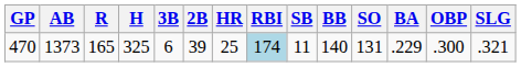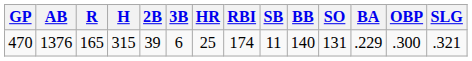 <table class="wikitable">
 <tr>
 <th><a href='#'>GP</a></th>
 <th><a href='#'>AB</a></th>
 <th><a href='#'>R</a></th>
 <th><a href='#'>H</a></th>
+<th><a href='#'>2B</a></th>
 <th><a href='#'>3B</a></th>
-<th><a href='#'>2B</a></th>
 <th><a href='#'>HR</a></th>
 <th><a href='#'>RBI</a></th>
 <th><a href='#'>SB</a></th>
 <th><a href='#'>BB</a></th>
 <th><a href='#'>SO</a></th>
 <th><a href='#'>BA</a></th>
 <th><a href='#'>OBP</a></th>
 <th><a href='#'>SLG</a></th>
 </tr>
 <tr align=center>
 <td>470</td>
-<td>1373</td>
+<td>1376</td>
 <td>165</td>
-<td>325</td>
+<td>315</td>
+<td>39</td>
 <td>6</td>
-<td>39</td>
 <td>25</td>
-<td style="background: lightblue;">174</td>
+<td>174</td>
 <td>11</td>
 <td>140</td>
 <td>131</td>
 <td>.229</td>
 <td>.300</td>
 <td>.321</td>
 </tr>
 </table>
